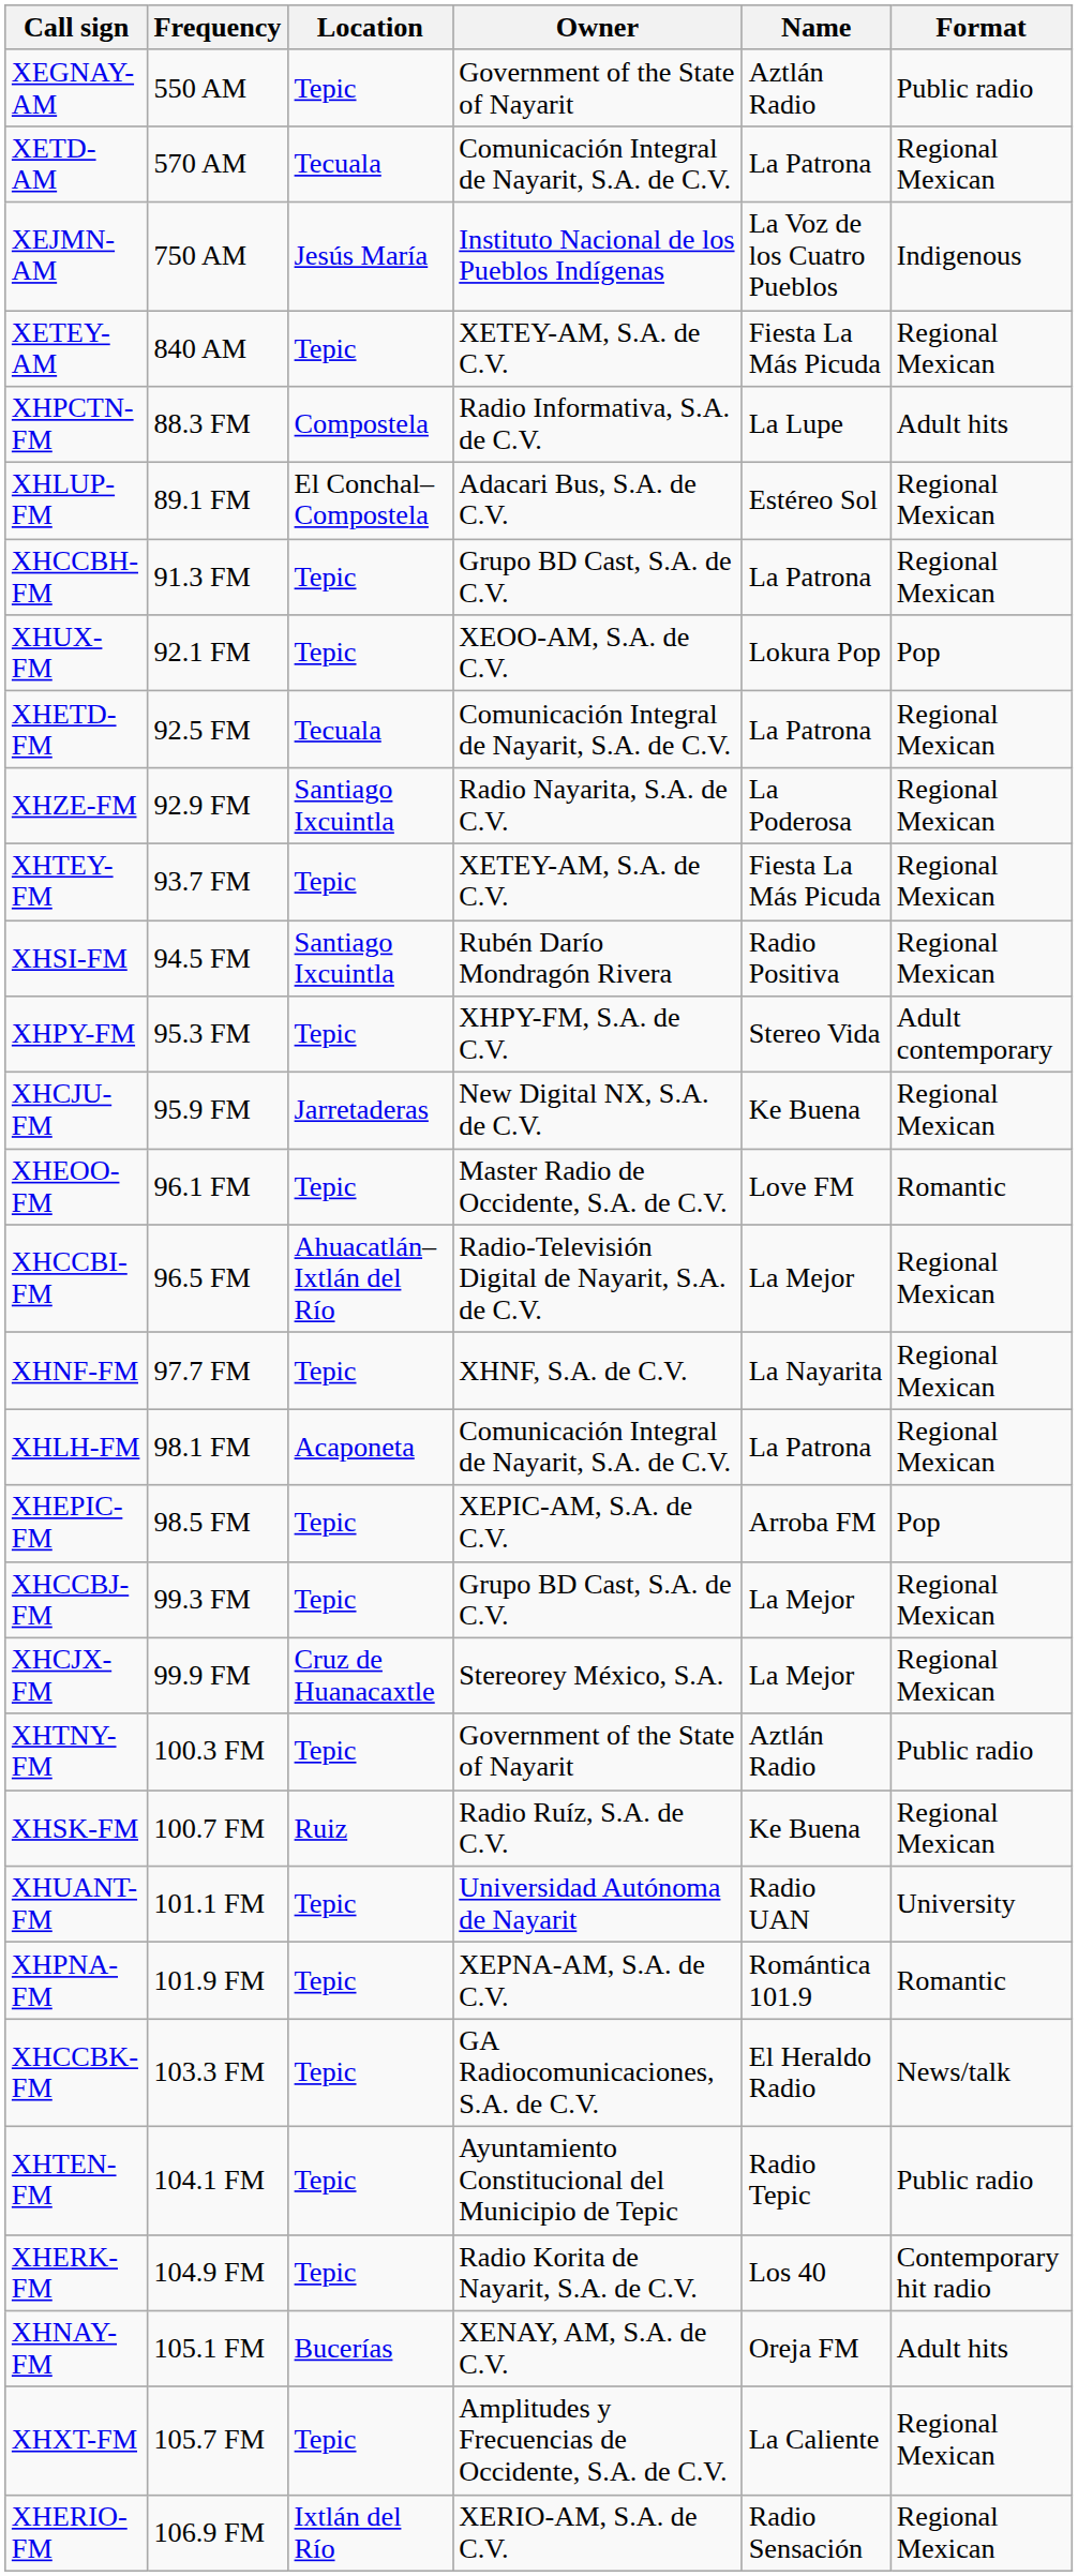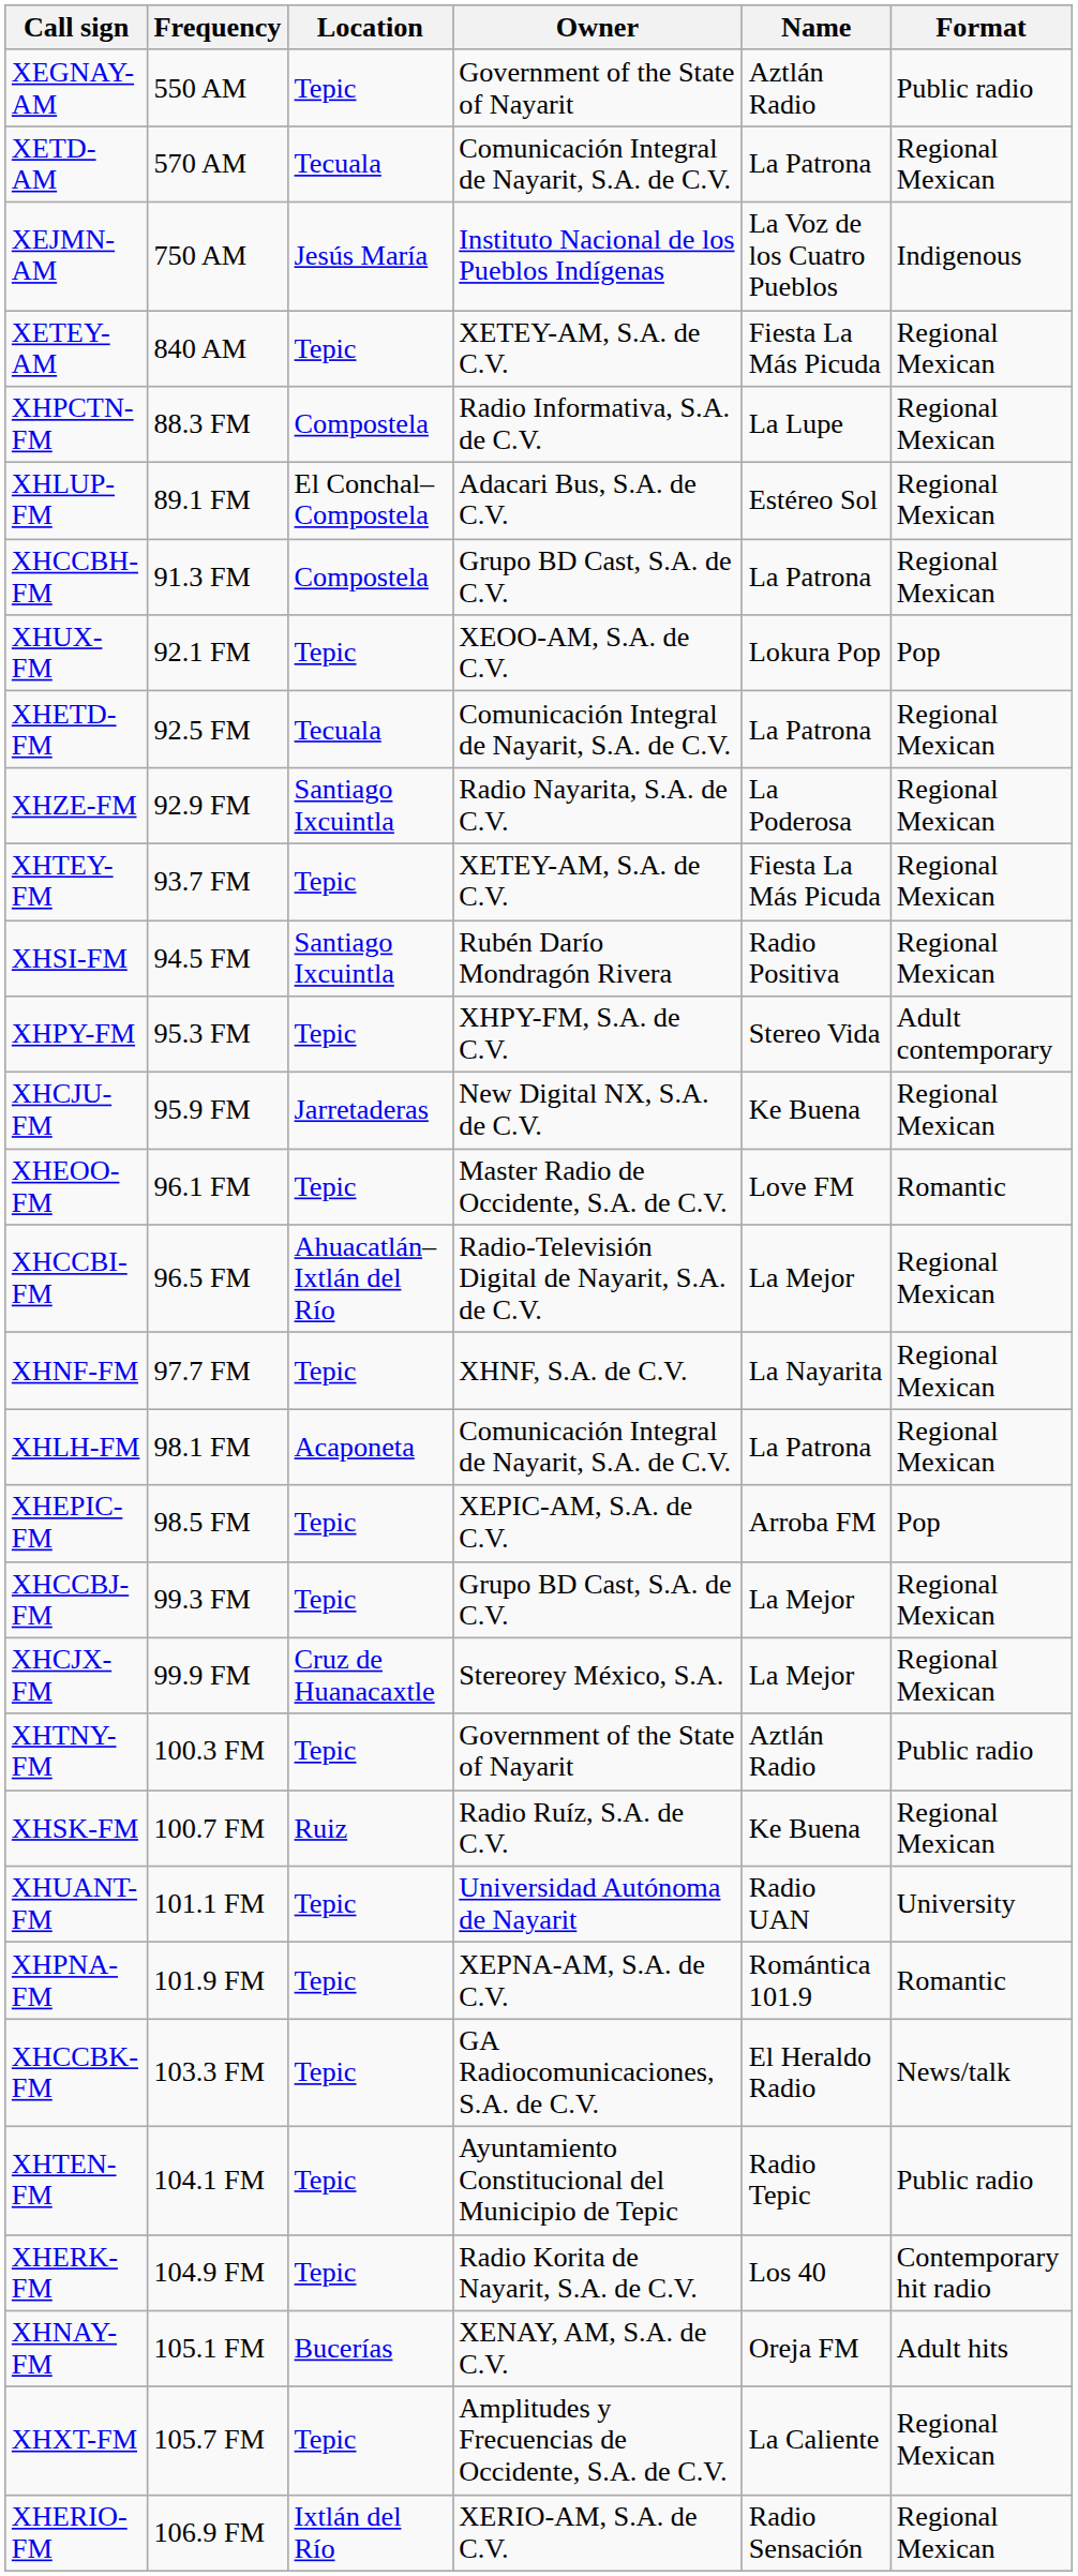 <table class="wikitable sortable">
 <tr>
 <th>Call sign</th>
 <th>Frequency</th>
 <th>Location</th>
 <th>Owner</th>
 <th>Name</th>
 <th>Format</th>
 </tr>
 <tr>
 <td><a href='#'>XEGNAY-AM</a></td>
 <td>550 AM</td>
 <td><a href='#'>Tepic</a></td>
 <td>Government of the State of Nayarit</td>
 <td>Aztlán Radio</td>
 <td>Public radio</td>
 </tr>
 <tr>
 <td><a href='#'>XETD-AM</a></td>
 <td>570 AM</td>
 <td><a href='#'>Tecuala</a></td>
 <td>Comunicación Integral de Nayarit, S.A. de C.V.</td>
 <td>La Patrona</td>
 <td>Regional Mexican</td>
 </tr>
 <tr>
 <td><a href='#'>XEJMN-AM</a></td>
 <td>750 AM</td>
 <td><a href='#'>Jesús María</a></td>
 <td><a href='#'>Instituto Nacional de los Pueblos Indígenas</a></td>
 <td>La Voz de los Cuatro Pueblos</td>
 <td>Indigenous</td>
 </tr>
 <tr>
 <td><a href='#'>XETEY-AM</a></td>
 <td>840 AM</td>
 <td><a href='#'>Tepic</a></td>
 <td>XETEY-AM, S.A. de C.V.</td>
 <td>Fiesta La Más Picuda</td>
 <td>Regional Mexican</td>
 </tr>
 <tr>
 <td><a href='#'>XHPCTN-FM</a></td>
 <td>88.3 FM</td>
 <td><a href='#'>Compostela</a></td>
 <td>Radio Informativa, S.A. de C.V.</td>
 <td>La Lupe</td>
-<td>Adult hits</td>
+<td>Regional Mexican</td>
 </tr>
 <tr>
 <td><a href='#'>XHLUP-FM</a></td>
 <td>89.1 FM</td>
 <td>El Conchal–<a href='#'>Compostela</a></td>
 <td>Adacari Bus, S.A. de C.V.</td>
 <td>Estéreo Sol</td>
 <td>Regional Mexican</td>
 </tr>
 <tr>
 <td><a href='#'>XHCCBH-FM</a></td>
 <td>91.3 FM</td>
-<td><a href='#'>Tepic</a></td>
+<td><a href='#'>Compostela</a></td>
 <td>Grupo BD Cast, S.A. de C.V.</td>
 <td>La Patrona</td>
 <td>Regional Mexican</td>
 </tr>
 <tr>
 <td><a href='#'>XHUX-FM</a></td>
 <td>92.1 FM</td>
 <td><a href='#'>Tepic</a></td>
 <td>XEOO-AM, S.A. de C.V.</td>
 <td>Lokura Pop</td>
 <td>Pop</td>
 </tr>
 <tr>
 <td><a href='#'>XHETD-FM</a></td>
 <td>92.5 FM</td>
 <td><a href='#'>Tecuala</a></td>
 <td>Comunicación Integral de Nayarit, S.A. de C.V.</td>
 <td>La Patrona</td>
 <td>Regional Mexican</td>
 </tr>
 <tr>
 <td><a href='#'>XHZE-FM</a></td>
 <td>92.9 FM</td>
 <td><a href='#'>Santiago Ixcuintla</a></td>
 <td>Radio Nayarita, S.A. de C.V.</td>
 <td>La Poderosa</td>
 <td>Regional Mexican</td>
 </tr>
 <tr>
 <td><a href='#'>XHTEY-FM</a></td>
 <td>93.7 FM</td>
 <td><a href='#'>Tepic</a></td>
 <td>XETEY-AM, S.A. de C.V.</td>
 <td>Fiesta La Más Picuda</td>
 <td>Regional Mexican</td>
 </tr>
 <tr>
 <td><a href='#'>XHSI-FM</a></td>
 <td>94.5 FM</td>
 <td><a href='#'>Santiago Ixcuintla</a></td>
 <td>Rubén Darío Mondragón Rivera</td>
 <td>Radio Positiva</td>
 <td>Regional Mexican</td>
 </tr>
 <tr>
 <td><a href='#'>XHPY-FM</a></td>
 <td>95.3 FM</td>
 <td><a href='#'>Tepic</a></td>
 <td>XHPY-FM, S.A. de C.V.</td>
 <td>Stereo Vida</td>
 <td>Adult contemporary</td>
 </tr>
 <tr>
 <td><a href='#'>XHCJU-FM</a></td>
 <td>95.9 FM</td>
 <td><a href='#'>Jarretaderas</a></td>
 <td>New Digital NX, S.A. de C.V.</td>
 <td>Ke Buena</td>
 <td>Regional Mexican</td>
 </tr>
 <tr>
 <td><a href='#'>XHEOO-FM</a></td>
 <td>96.1 FM</td>
 <td><a href='#'>Tepic</a></td>
 <td>Master Radio de Occidente, S.A. de C.V.</td>
 <td>Love FM</td>
 <td>Romantic</td>
 </tr>
 <tr>
 <td><a href='#'>XHCCBI-FM</a></td>
 <td>96.5 FM</td>
 <td><a href='#'>Ahuacatlán</a>–<a href='#'>Ixtlán del Río</a></td>
 <td>Radio-Televisión Digital de Nayarit, S.A. de C.V.</td>
 <td>La Mejor</td>
 <td>Regional Mexican</td>
 </tr>
 <tr>
 <td><a href='#'>XHNF-FM</a></td>
 <td>97.7 FM</td>
 <td><a href='#'>Tepic</a></td>
 <td>XHNF, S.A. de C.V.</td>
 <td>La Nayarita</td>
 <td>Regional Mexican</td>
 </tr>
 <tr>
 <td><a href='#'>XHLH-FM</a></td>
 <td>98.1 FM</td>
 <td><a href='#'>Acaponeta</a></td>
 <td>Comunicación Integral de Nayarit, S.A. de C.V.</td>
 <td>La Patrona</td>
 <td>Regional Mexican</td>
 </tr>
 <tr>
 <td><a href='#'>XHEPIC-FM</a></td>
 <td>98.5 FM</td>
 <td><a href='#'>Tepic</a></td>
 <td>XEPIC-AM, S.A. de C.V.</td>
 <td>Arroba FM</td>
 <td>Pop</td>
 </tr>
 <tr>
 <td><a href='#'>XHCCBJ-FM</a></td>
 <td>99.3 FM</td>
 <td><a href='#'>Tepic</a></td>
 <td>Grupo BD Cast, S.A. de C.V.</td>
 <td>La Mejor</td>
 <td>Regional Mexican</td>
 </tr>
 <tr>
 <td><a href='#'>XHCJX-FM</a></td>
 <td>99.9 FM</td>
 <td><a href='#'>Cruz de Huanacaxtle</a></td>
 <td>Stereorey México, S.A.</td>
 <td>La Mejor</td>
 <td>Regional Mexican</td>
 </tr>
 <tr>
 <td><a href='#'>XHTNY-FM</a></td>
 <td>100.3 FM</td>
 <td><a href='#'>Tepic</a></td>
 <td>Government of the State of Nayarit</td>
 <td>Aztlán Radio</td>
 <td>Public radio</td>
 </tr>
 <tr>
 <td><a href='#'>XHSK-FM</a></td>
 <td>100.7 FM</td>
 <td><a href='#'>Ruiz</a></td>
 <td>Radio Ruíz, S.A. de C.V.</td>
 <td>Ke Buena</td>
 <td>Regional Mexican</td>
 </tr>
 <tr>
 <td><a href='#'>XHUANT-FM</a></td>
 <td>101.1 FM</td>
 <td><a href='#'>Tepic</a></td>
 <td><a href='#'>Universidad Autónoma de Nayarit</a></td>
 <td>Radio UAN</td>
 <td>University</td>
 </tr>
 <tr>
 <td><a href='#'>XHPNA-FM</a></td>
 <td>101.9 FM</td>
 <td><a href='#'>Tepic</a></td>
 <td>XEPNA-AM, S.A. de C.V.</td>
 <td>Romántica 101.9</td>
 <td>Romantic</td>
 </tr>
 <tr>
 <td><a href='#'>XHCCBK-FM</a></td>
 <td>103.3 FM</td>
 <td><a href='#'>Tepic</a></td>
 <td>GA Radiocomunicaciones, S.A. de C.V.</td>
 <td>El Heraldo Radio</td>
 <td>News/talk</td>
 </tr>
 <tr>
 <td><a href='#'>XHTEN-FM</a></td>
 <td>104.1 FM</td>
 <td><a href='#'>Tepic</a></td>
 <td>Ayuntamiento Constitucional del Municipio de Tepic</td>
 <td>Radio Tepic</td>
 <td>Public radio</td>
 </tr>
 <tr>
 <td><a href='#'>XHERK-FM</a></td>
 <td>104.9 FM</td>
 <td><a href='#'>Tepic</a></td>
 <td>Radio Korita de Nayarit, S.A. de C.V.</td>
 <td>Los 40</td>
 <td>Contemporary hit radio</td>
 </tr>
 <tr>
 <td><a href='#'>XHNAY-FM</a></td>
 <td>105.1 FM</td>
 <td><a href='#'>Bucerías</a></td>
 <td>XENAY, AM, S.A. de C.V.</td>
 <td>Oreja FM</td>
 <td>Adult hits</td>
 </tr>
 <tr>
 <td><a href='#'>XHXT-FM</a></td>
 <td>105.7 FM</td>
 <td><a href='#'>Tepic</a></td>
 <td>Amplitudes y Frecuencias de Occidente, S.A. de C.V.</td>
 <td>La Caliente</td>
 <td>Regional Mexican</td>
 </tr>
 <tr>
 <td><a href='#'>XHERIO-FM</a></td>
 <td>106.9 FM</td>
 <td><a href='#'>Ixtlán del Río</a></td>
 <td>XERIO-AM, S.A. de C.V.</td>
 <td>Radio Sensación</td>
 <td>Regional Mexican</td>
 </tr>
 </table>
